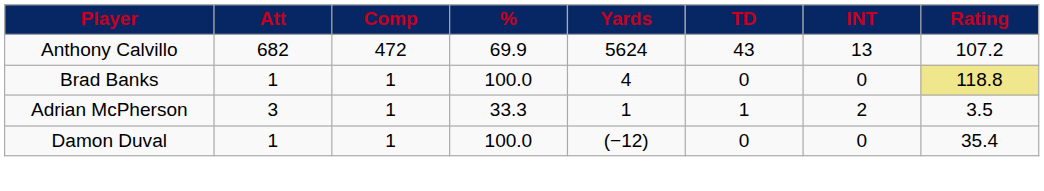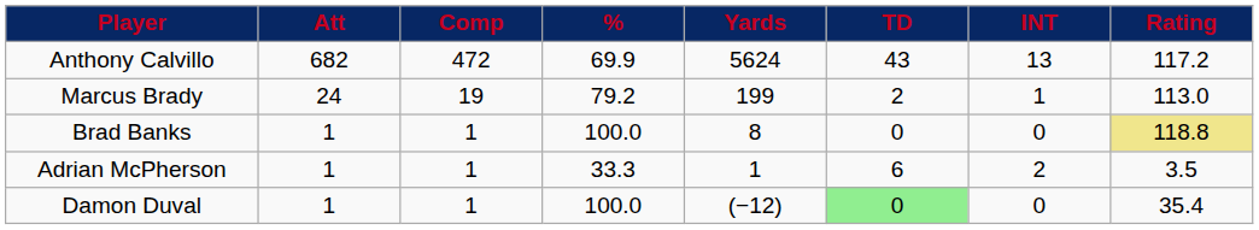 <table class="wikitable sortable">
 <tr>
 <th style="background:#072764; color:#c6011f; width:16%;">Player</th>
 <th style="background:#072764; color:#c6011f; width:9%;">Att</th>
 <th style="background:#072764; color:#c6011f; width:9%;">Comp</th>
 <th style="background:#072764; color:#c6011f; width:9%;">%</th>
 <th style="background:#072764; color:#c6011f; width:9%;">Yards</th>
 <th style="background:#072764; color:#c6011f; width:9%;">TD</th>
 <th style="background:#072764; color:#c6011f; width:9%;">INT</th>
 <th style="background:#072764; color:#c6011f; width:9%;">Rating</th>
 </tr>
 <tr style="text-align:center;">
 <td>Anthony Calvillo</td>
 <td>682</td>
 <td>472</td>
 <td>69.9</td>
 <td>5624</td>
 <td>43</td>
 <td>13</td>
-<td>107.2</td>
+<td>117.2</td>
+</tr>
+<tr style="text-align:center;">
+<td>Marcus Brady</td>
+<td>24</td>
+<td>19</td>
+<td>79.2</td>
+<td>199</td>
+<td>2</td>
+<td>1</td>
+<td>113.0</td>
 </tr>
 <tr style="text-align:center;">
 <td>Brad Banks</td>
 <td>1</td>
 <td>1</td>
 <td>100.0</td>
-<td>4</td>
+<td>8</td>
 <td>0</td>
 <td>0</td>
 <td style="background: khaki;">118.8</td>
 </tr>
 <tr style="text-align:center;">
 <td>Adrian McPherson</td>
-<td>3</td>
+<td>1</td>
 <td>1</td>
 <td>33.3</td>
 <td>1</td>
-<td>1</td>
+<td>6</td>
 <td>2</td>
 <td>3.5</td>
 </tr>
 <tr style="text-align:center;">
 <td>Damon Duval</td>
 <td>1</td>
 <td>1</td>
 <td>100.0</td>
 <td>(−12)</td>
-<td>0</td>
+<td style="background: lightgreen;">0</td>
 <td>0</td>
 <td>35.4</td>
 </tr>
 </table>
